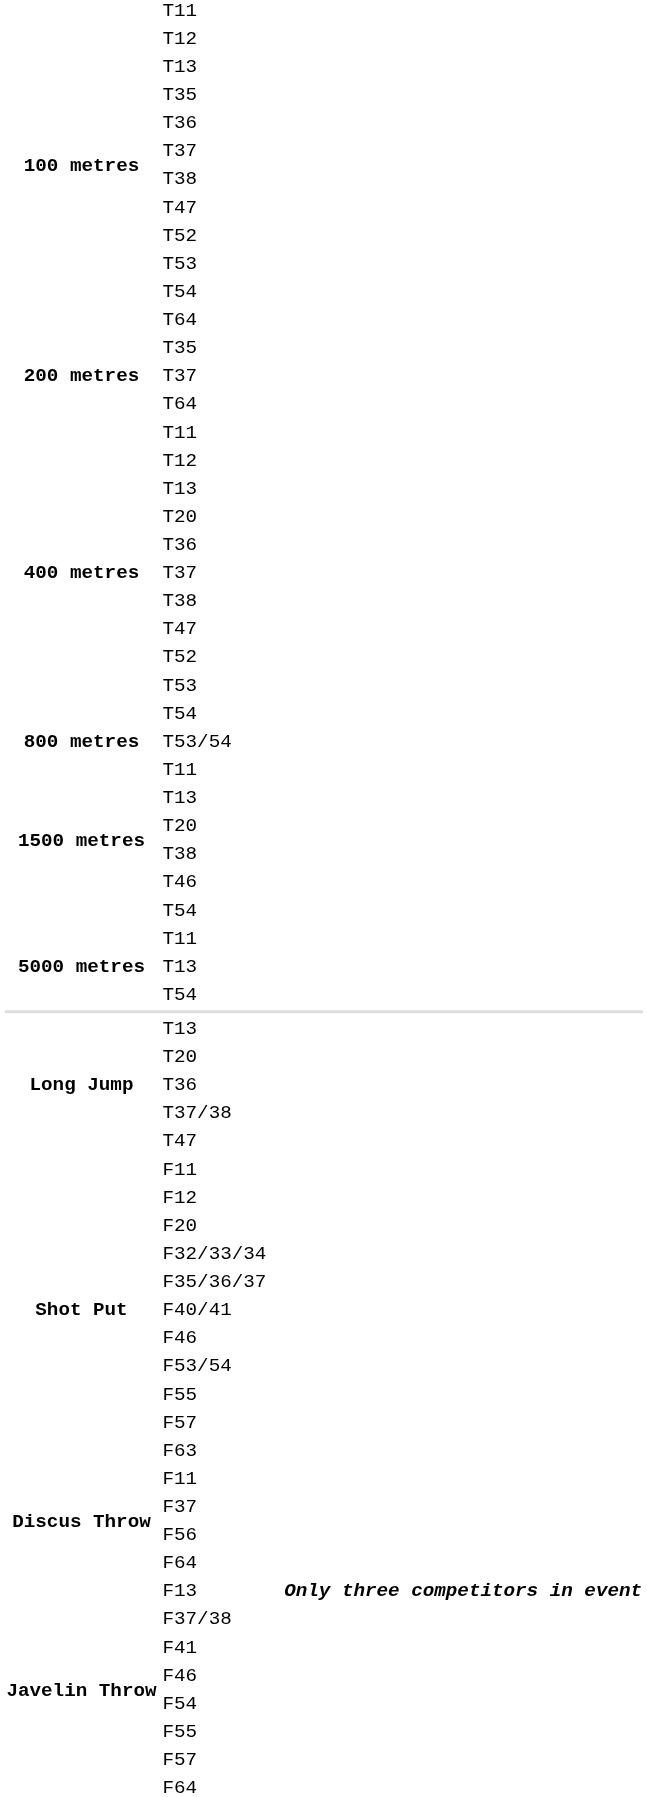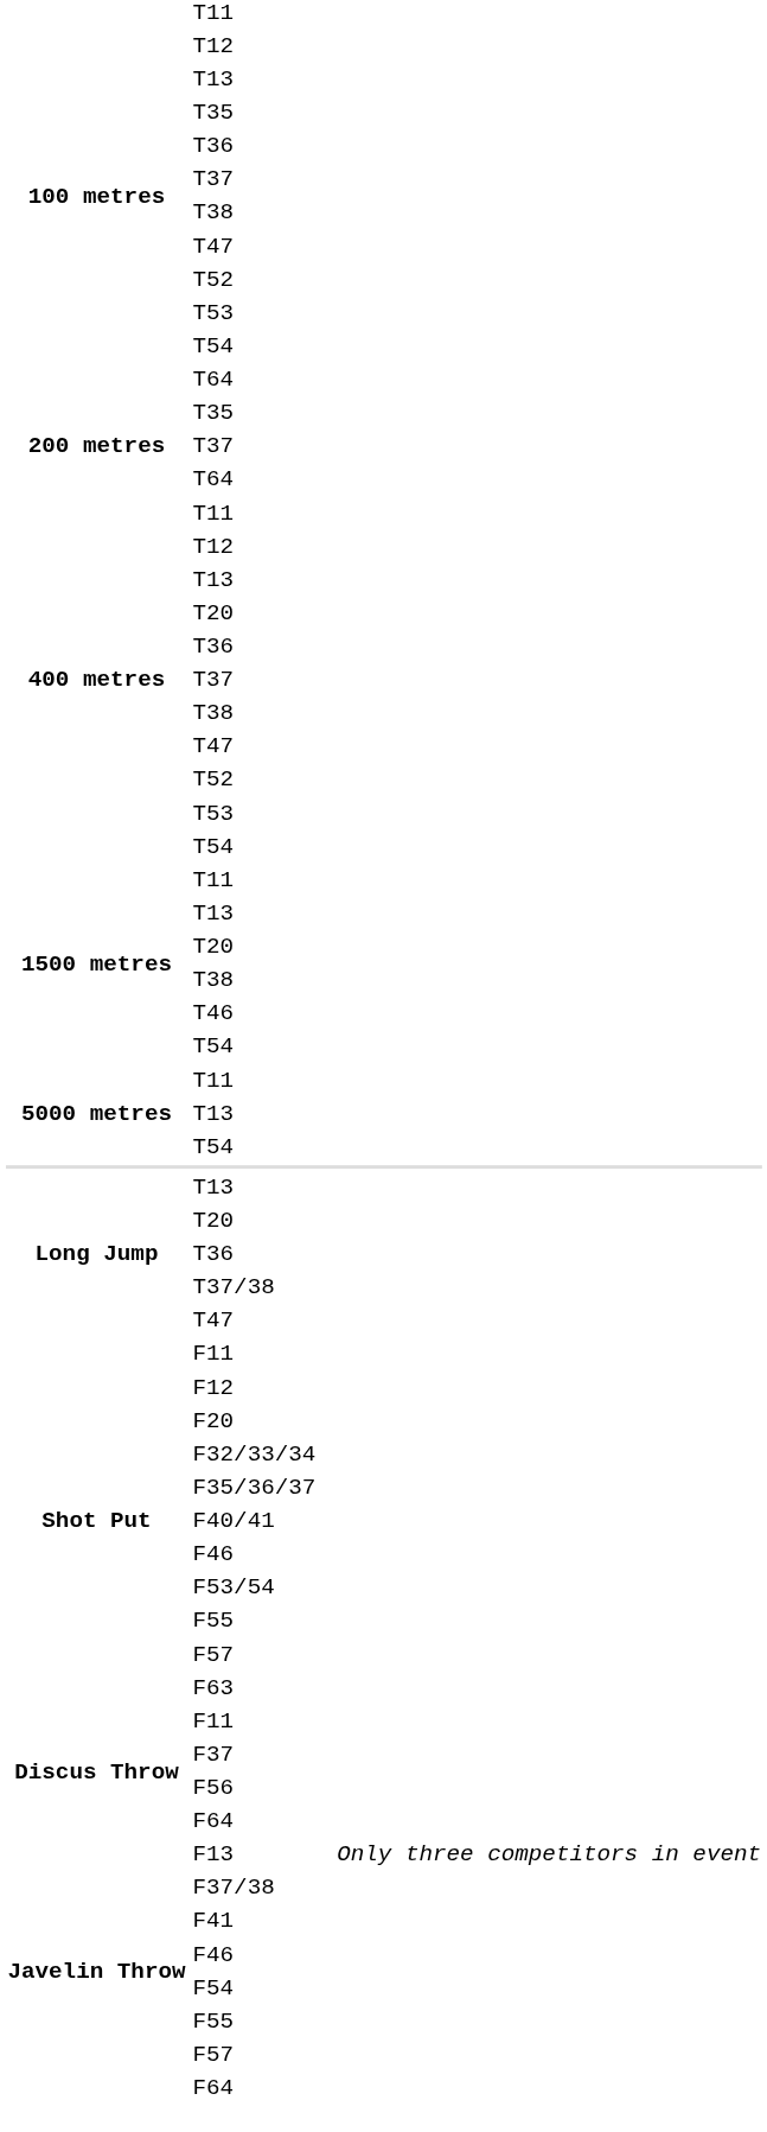 <table>
 <tr>
 <th rowspan="12">100 metres</th>
 <td>T11<br></td>
 <td></td>
 <td></td>
 <td></td>
 </tr>
 <tr>
 <td>T12<br></td>
 <td></td>
 <td></td>
 <td></td>
 </tr>
 <tr>
 <td>T13<br></td>
 <td></td>
 <td></td>
 <td></td>
 </tr>
 <tr>
 <td>T35<br></td>
 <td></td>
 <td></td>
 <td></td>
 </tr>
 <tr>
 <td>T36<br></td>
 <td></td>
 <td></td>
 <td></td>
 </tr>
 <tr>
 <td>T37<br></td>
 <td></td>
 <td></td>
 <td></td>
 </tr>
 <tr>
 <td>T38<br></td>
 <td></td>
 <td></td>
 <td></td>
 </tr>
 <tr>
 <td>T47<br></td>
 <td></td>
 <td></td>
 <td></td>
 </tr>
 <tr>
 <td>T52<br></td>
 <td></td>
 <td></td>
 <td></td>
 </tr>
 <tr>
 <td>T53<br></td>
 <td></td>
 <td></td>
 <td></td>
 </tr>
 <tr>
 <td>T54<br></td>
 <td></td>
 <td></td>
 <td></td>
 </tr>
 <tr>
 <td>T64<br></td>
 <td></td>
 <td></td>
 <td></td>
 </tr>
 <tr>
 <th rowspan="3">200 metres</th>
 <td>T35<br></td>
 <td></td>
 <td></td>
 <td></td>
 </tr>
 <tr>
 <td>T37<br></td>
 <td></td>
 <td></td>
 <td></td>
 </tr>
 <tr>
 <td>T64<br></td>
 <td></td>
 <td></td>
 <td></td>
 </tr>
 <tr>
 <th rowspan="11">400 metres</th>
 <td>T11<br></td>
 <td></td>
 <td></td>
 <td></td>
 </tr>
 <tr>
 <td>T12<br></td>
 <td></td>
 <td></td>
 <td></td>
 </tr>
 <tr>
 <td>T13<br></td>
 <td></td>
 <td></td>
 <td></td>
 </tr>
 <tr>
 <td>T20<br></td>
 <td></td>
 <td></td>
 <td></td>
 </tr>
 <tr>
 <td>T36<br></td>
 <td></td>
 <td></td>
 <td></td>
 </tr>
 <tr>
 <td>T37<br></td>
 <td></td>
 <td></td>
 <td></td>
 </tr>
 <tr>
 <td>T38<br></td>
 <td></td>
 <td></td>
 <td></td>
 </tr>
 <tr>
 <td>T47<br></td>
 <td></td>
 <td></td>
 <td></td>
 </tr>
 <tr>
 <td>T52<br></td>
 <td></td>
 <td></td>
 <td></td>
 </tr>
 <tr>
 <td>T53<br></td>
 <td></td>
 <td></td>
 <td></td>
 </tr>
 <tr>
 <td>T54<br></td>
-<td></td>
-<td></td>
-<td></td>
-</tr>
-<tr>
-<th>800 metres</th>
-<td>T53/54<br></td>
 <td></td>
 <td></td>
 <td></td>
 </tr>
 <tr>
 <th rowspan="6">1500 metres</th>
 <td>T11<br></td>
 <td></td>
 <td></td>
 <td></td>
 </tr>
 <tr>
 <td>T13<br></td>
 <td></td>
 <td></td>
 <td></td>
 </tr>
 <tr>
 <td>T20<br></td>
 <td></td>
 <td></td>
 <td></td>
 </tr>
 <tr>
 <td>T38<br></td>
 <td></td>
 <td></td>
 <td></td>
 </tr>
 <tr>
 <td>T46<br></td>
 <td></td>
 <td></td>
 <td></td>
 </tr>
 <tr>
 <td>T54<br></td>
 <td></td>
 <td></td>
 <td></td>
 </tr>
 <tr>
 <th rowspan="3">5000 metres</th>
 <td>T11<br></td>
 <td></td>
 <td></td>
 <td></td>
 </tr>
 <tr>
 <td>T13<br></td>
 <td></td>
 <td></td>
 <td></td>
 </tr>
 <tr>
 <td>T54<br></td>
 <td></td>
 <td></td>
 <td></td>
 </tr>
 <tr bgcolor=#DDDDDD>
 <td colspan=5></td>
 </tr>
 <tr>
 <th rowspan="5">Long Jump</th>
 <td>T13<br></td>
 <td></td>
 <td></td>
 <td></td>
 </tr>
 <tr>
 <td>T20<br></td>
 <td></td>
 <td></td>
 <td></td>
 </tr>
 <tr>
 <td>T36<br></td>
 <td></td>
 <td></td>
 <td></td>
 </tr>
 <tr>
 <td>T37/38<br></td>
 <td></td>
 <td></td>
 <td></td>
 </tr>
 <tr>
 <td>T47<br></td>
 <td></td>
 <td></td>
 <td></td>
 </tr>
 <tr>
 <th rowspan="11">Shot Put</th>
 <td>F11<br></td>
 <td></td>
 <td></td>
 <td></td>
 </tr>
 <tr>
 <td>F12<br></td>
 <td></td>
 <td></td>
 <td></td>
 </tr>
 <tr>
 <td>F20<br></td>
 <td></td>
 <td></td>
 <td></td>
 </tr>
 <tr>
 <td>F32/33/34<br></td>
 <td></td>
 <td></td>
 <td></td>
 </tr>
 <tr>
 <td>F35/36/37<br></td>
 <td></td>
 <td></td>
 <td></td>
 </tr>
 <tr>
 <td>F40/41<br></td>
 <td></td>
 <td></td>
 <td></td>
 </tr>
 <tr>
 <td>F46<br></td>
 <td></td>
 <td></td>
 <td></td>
 </tr>
 <tr>
 <td>F53/54<br></td>
 <td></td>
 <td></td>
 <td></td>
 </tr>
 <tr>
 <td>F55<br></td>
 <td></td>
 <td></td>
 <td></td>
 </tr>
 <tr>
 <td>F57<br></td>
 <td></td>
 <td></td>
 <td></td>
 </tr>
 <tr>
 <td>F63<br></td>
 <td></td>
 <td></td>
 <td></td>
 </tr>
 <tr>
 <th rowspan="4">Discus Throw</th>
 <td>F11<br></td>
 <td></td>
 <td></td>
 <td></td>
 </tr>
 <tr>
 <td>F37<br></td>
 <td></td>
 <td></td>
 <td></td>
 </tr>
 <tr>
 <td>F56<br></td>
 <td></td>
 <td></td>
 <td></td>
 </tr>
 <tr>
 <td>F64<br></td>
 <td></td>
 <td></td>
 <td></td>
 </tr>
 <tr>
 <th rowspan="8">Javelin Throw</th>
 <td>F13<br></td>
 <td></td>
 <td></td>
-<td><strong><em>Only three competitors in event</em></strong></td>
+<td><em>Only three competitors in event</em></td>
 </tr>
 <tr>
 <td>F37/38<br></td>
 <td></td>
 <td></td>
 <td></td>
 </tr>
 <tr>
 <td>F41<br></td>
 <td></td>
 <td></td>
 <td></td>
 </tr>
 <tr>
 <td>F46<br></td>
 <td></td>
 <td></td>
 <td></td>
 </tr>
 <tr>
 <td>F54<br></td>
 <td></td>
 <td></td>
 <td></td>
 </tr>
 <tr>
 <td>F55<br></td>
 <td></td>
 <td></td>
 <td></td>
 </tr>
 <tr>
 <td>F57<br></td>
 <td></td>
 <td></td>
 <td></td>
 </tr>
 <tr>
 <td>F64<br></td>
 <td></td>
 <td></td>
 <td></td>
 </tr>
 </table>
